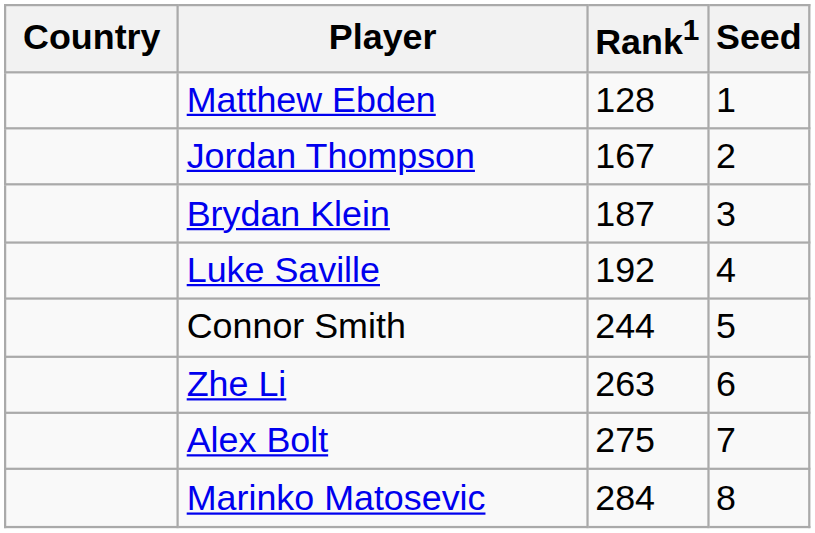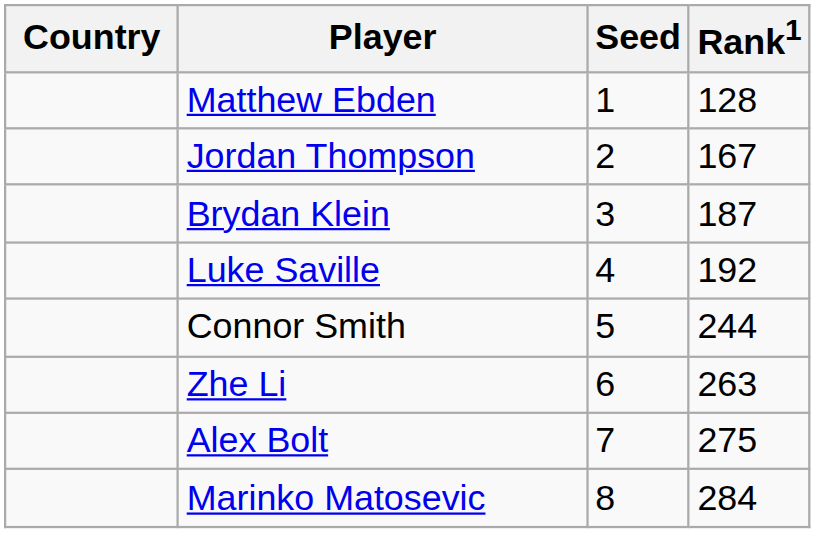 <table class="sortable wikitable">
 <tr>
 <th width="70">Country</th>
 <th width="175">Player</th>
+<th>Seed</th>
 <th>Rank<sup>1</sup></th>
-<th>Seed</th>
 </tr>
 <tr>
 <td></td>
 <td><a href='#'>Matthew Ebden</a></td>
+<td>1</td>
 <td>128</td>
-<td>1</td>
 </tr>
 <tr>
 <td></td>
 <td><a href='#'>Jordan Thompson</a></td>
+<td>2</td>
 <td>167</td>
-<td>2</td>
 </tr>
 <tr>
 <td></td>
 <td><a href='#'>Brydan Klein</a></td>
+<td>3</td>
 <td>187</td>
-<td>3</td>
 </tr>
 <tr>
 <td></td>
 <td><a href='#'>Luke Saville</a></td>
+<td>4</td>
 <td>192</td>
-<td>4</td>
 </tr>
 <tr>
 <td></td>
 <td>Connor Smith</td>
+<td>5</td>
 <td>244</td>
-<td>5</td>
 </tr>
 <tr>
 <td></td>
 <td><a href='#'>Zhe Li</a></td>
+<td>6</td>
 <td>263</td>
-<td>6</td>
 </tr>
 <tr>
 <td></td>
 <td><a href='#'>Alex Bolt</a></td>
+<td>7</td>
 <td>275</td>
-<td>7</td>
 </tr>
 <tr>
 <td></td>
 <td><a href='#'>Marinko Matosevic</a></td>
+<td>8</td>
 <td>284</td>
-<td>8</td>
 </tr>
 </table>
